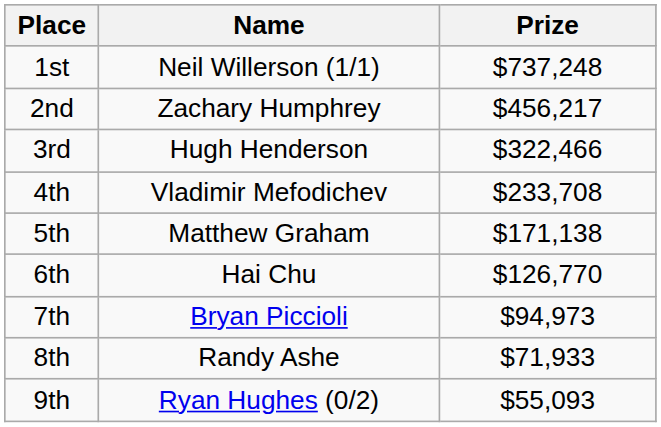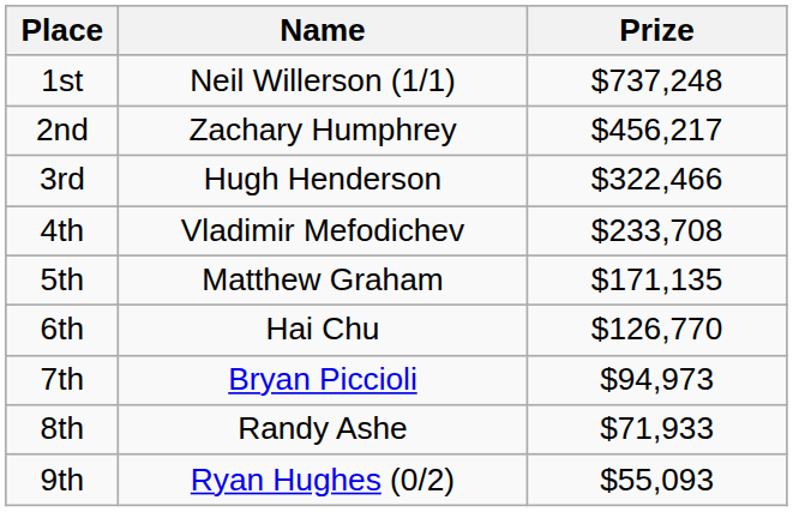 <table class="wikitable">
 <tr>
 <th width="50">Place</th>
 <th width="200">Name</th>
 <th width="125">Prize</th>
 </tr>
 <tr>
 <td align = "center">1st</td>
 <td align = "center">Neil Willerson (1/1)</td>
 <td align = "center">$737,248</td>
 </tr>
 <tr>
 <td align = "center">2nd</td>
 <td align = "center">Zachary Humphrey</td>
 <td align = "center">$456,217</td>
 </tr>
 <tr>
 <td align = "center">3rd</td>
 <td align = "center">Hugh Henderson</td>
 <td align = "center">$322,466</td>
 </tr>
 <tr>
 <td align = "center">4th</td>
 <td align = "center">Vladimir Mefodichev</td>
 <td align = "center">$233,708</td>
 </tr>
 <tr>
 <td align = "center">5th</td>
 <td align = "center">Matthew Graham</td>
-<td align = "center">$171,138</td>
+<td align = "center">$171,135</td>
 </tr>
 <tr>
 <td align = "center">6th</td>
 <td align = "center">Hai Chu</td>
 <td align = "center">$126,770</td>
 </tr>
 <tr>
 <td align = "center">7th</td>
 <td align = "center"><a href='#'>Bryan Piccioli</a></td>
 <td align = "center">$94,973</td>
 </tr>
 <tr>
 <td align = "center">8th</td>
 <td align = "center">Randy Ashe</td>
 <td align = "center">$71,933</td>
 </tr>
 <tr>
 <td align = "center">9th</td>
 <td align = "center"><a href='#'>Ryan Hughes</a> (0/2)</td>
 <td align = "center">$55,093</td>
 </tr>
 </table>
